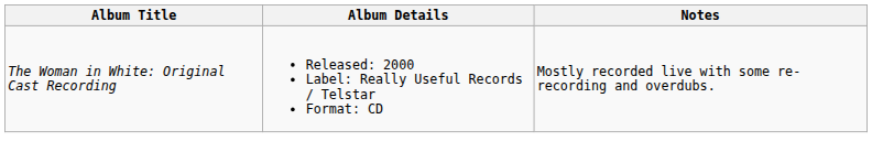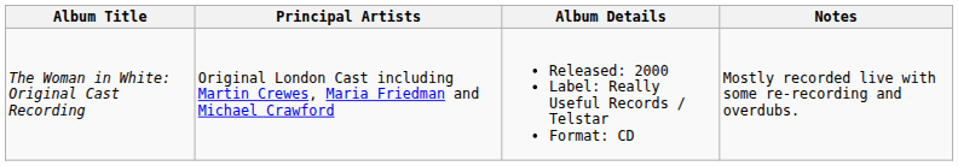 <table class="wikitable">
 <tr>
 <th>Album Title</th>
+<th>Principal Artists</th>
 <th>Album Details</th>
 <th>Notes</th>
 </tr>
 <tr>
 <td><em>The Woman in White: Original Cast Recording</em></td>
+<td>Original London Cast including <a href='#'>Martin Crewes</a>, <a href='#'>Maria Friedman</a> and <a href='#'>Michael Crawford</a></td>
 <td><br><ul><li>Released: 2000</li><li>Label: Really Useful Records / Telstar</li><li>Format: CD</li></ul></td>
 <td>Mostly recorded live with some re-recording and overdubs.</td>
 </tr>
 </table>
